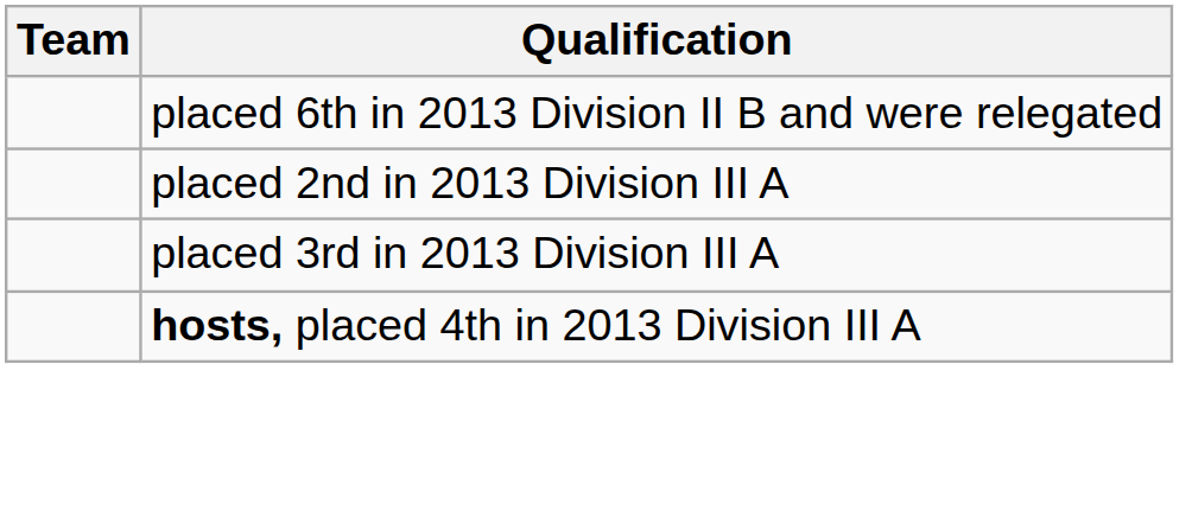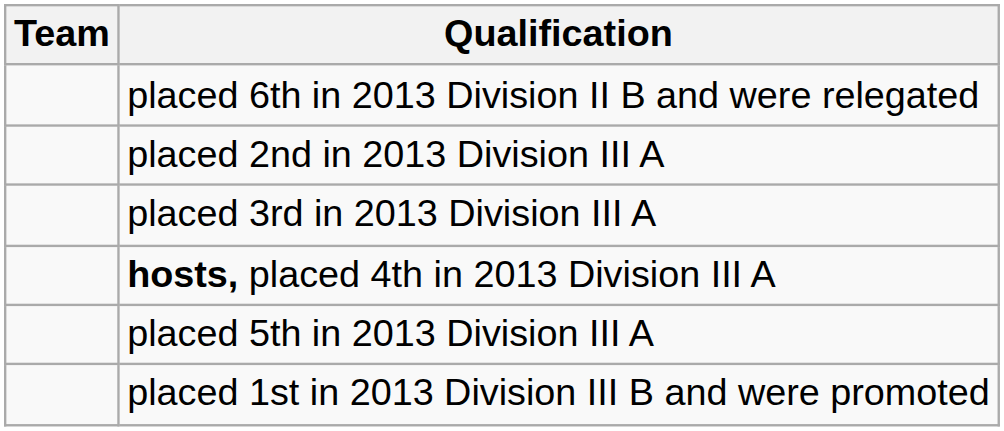 <table class="wikitable">
 <tr>
 <th>Team</th>
 <th>Qualification</th>
 </tr>
 <tr>
 <td></td>
 <td>placed 6th in 2013 Division II B and were relegated</td>
 </tr>
 <tr>
 <td></td>
 <td>placed 2nd in 2013 Division III A</td>
 </tr>
 <tr>
 <td></td>
 <td>placed 3rd in 2013 Division III A</td>
 </tr>
 <tr>
 <td></td>
 <td><strong>hosts,</strong> placed 4th in 2013 Division III A</td>
 </tr>
+<tr>
+<td></td>
+<td>placed 5th in 2013 Division III A</td>
+</tr>
+<tr>
+<td></td>
+<td>placed 1st in 2013 Division III B and were promoted</td>
+</tr>
 </table>
